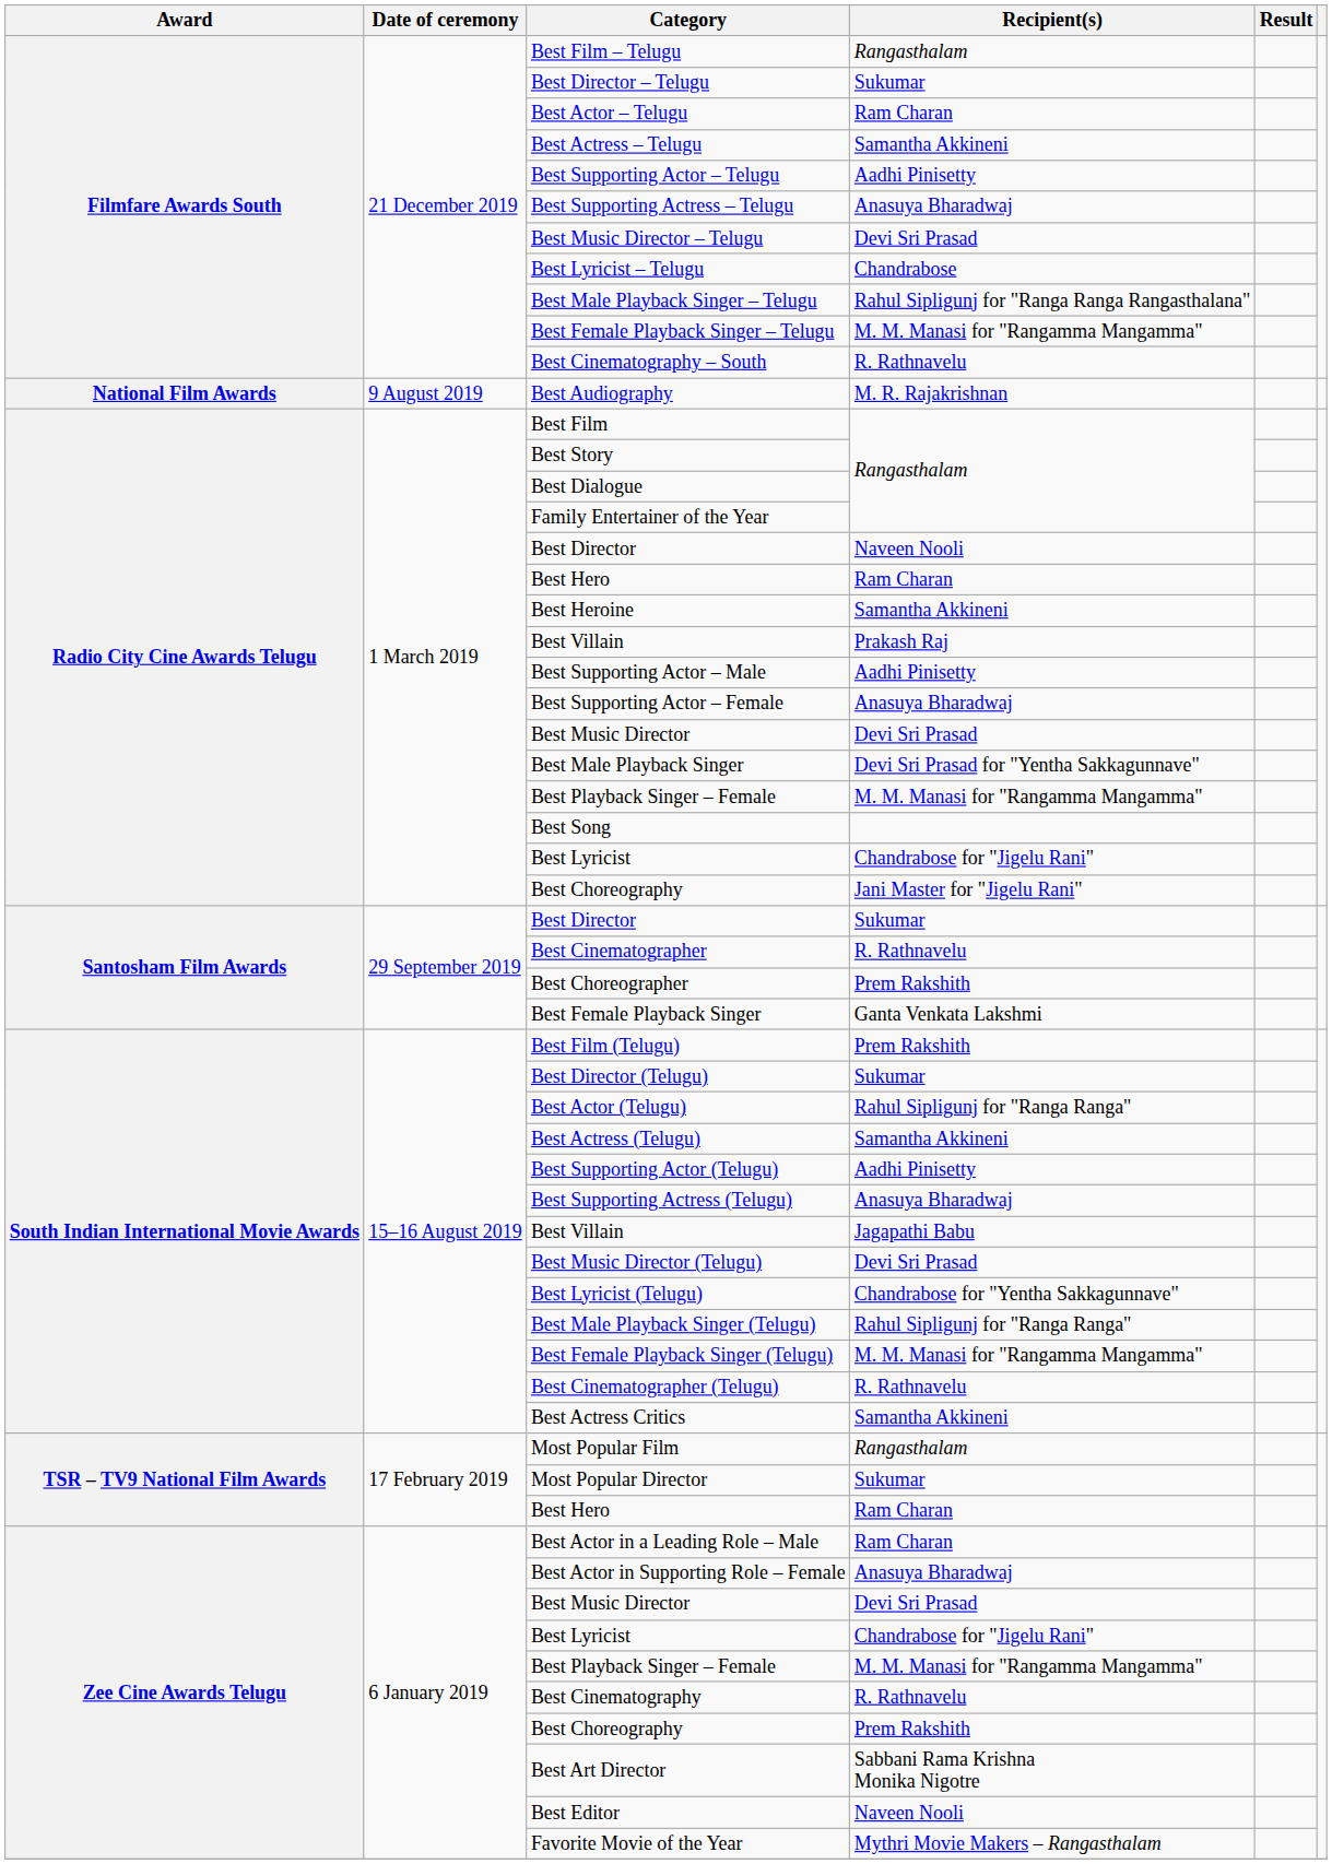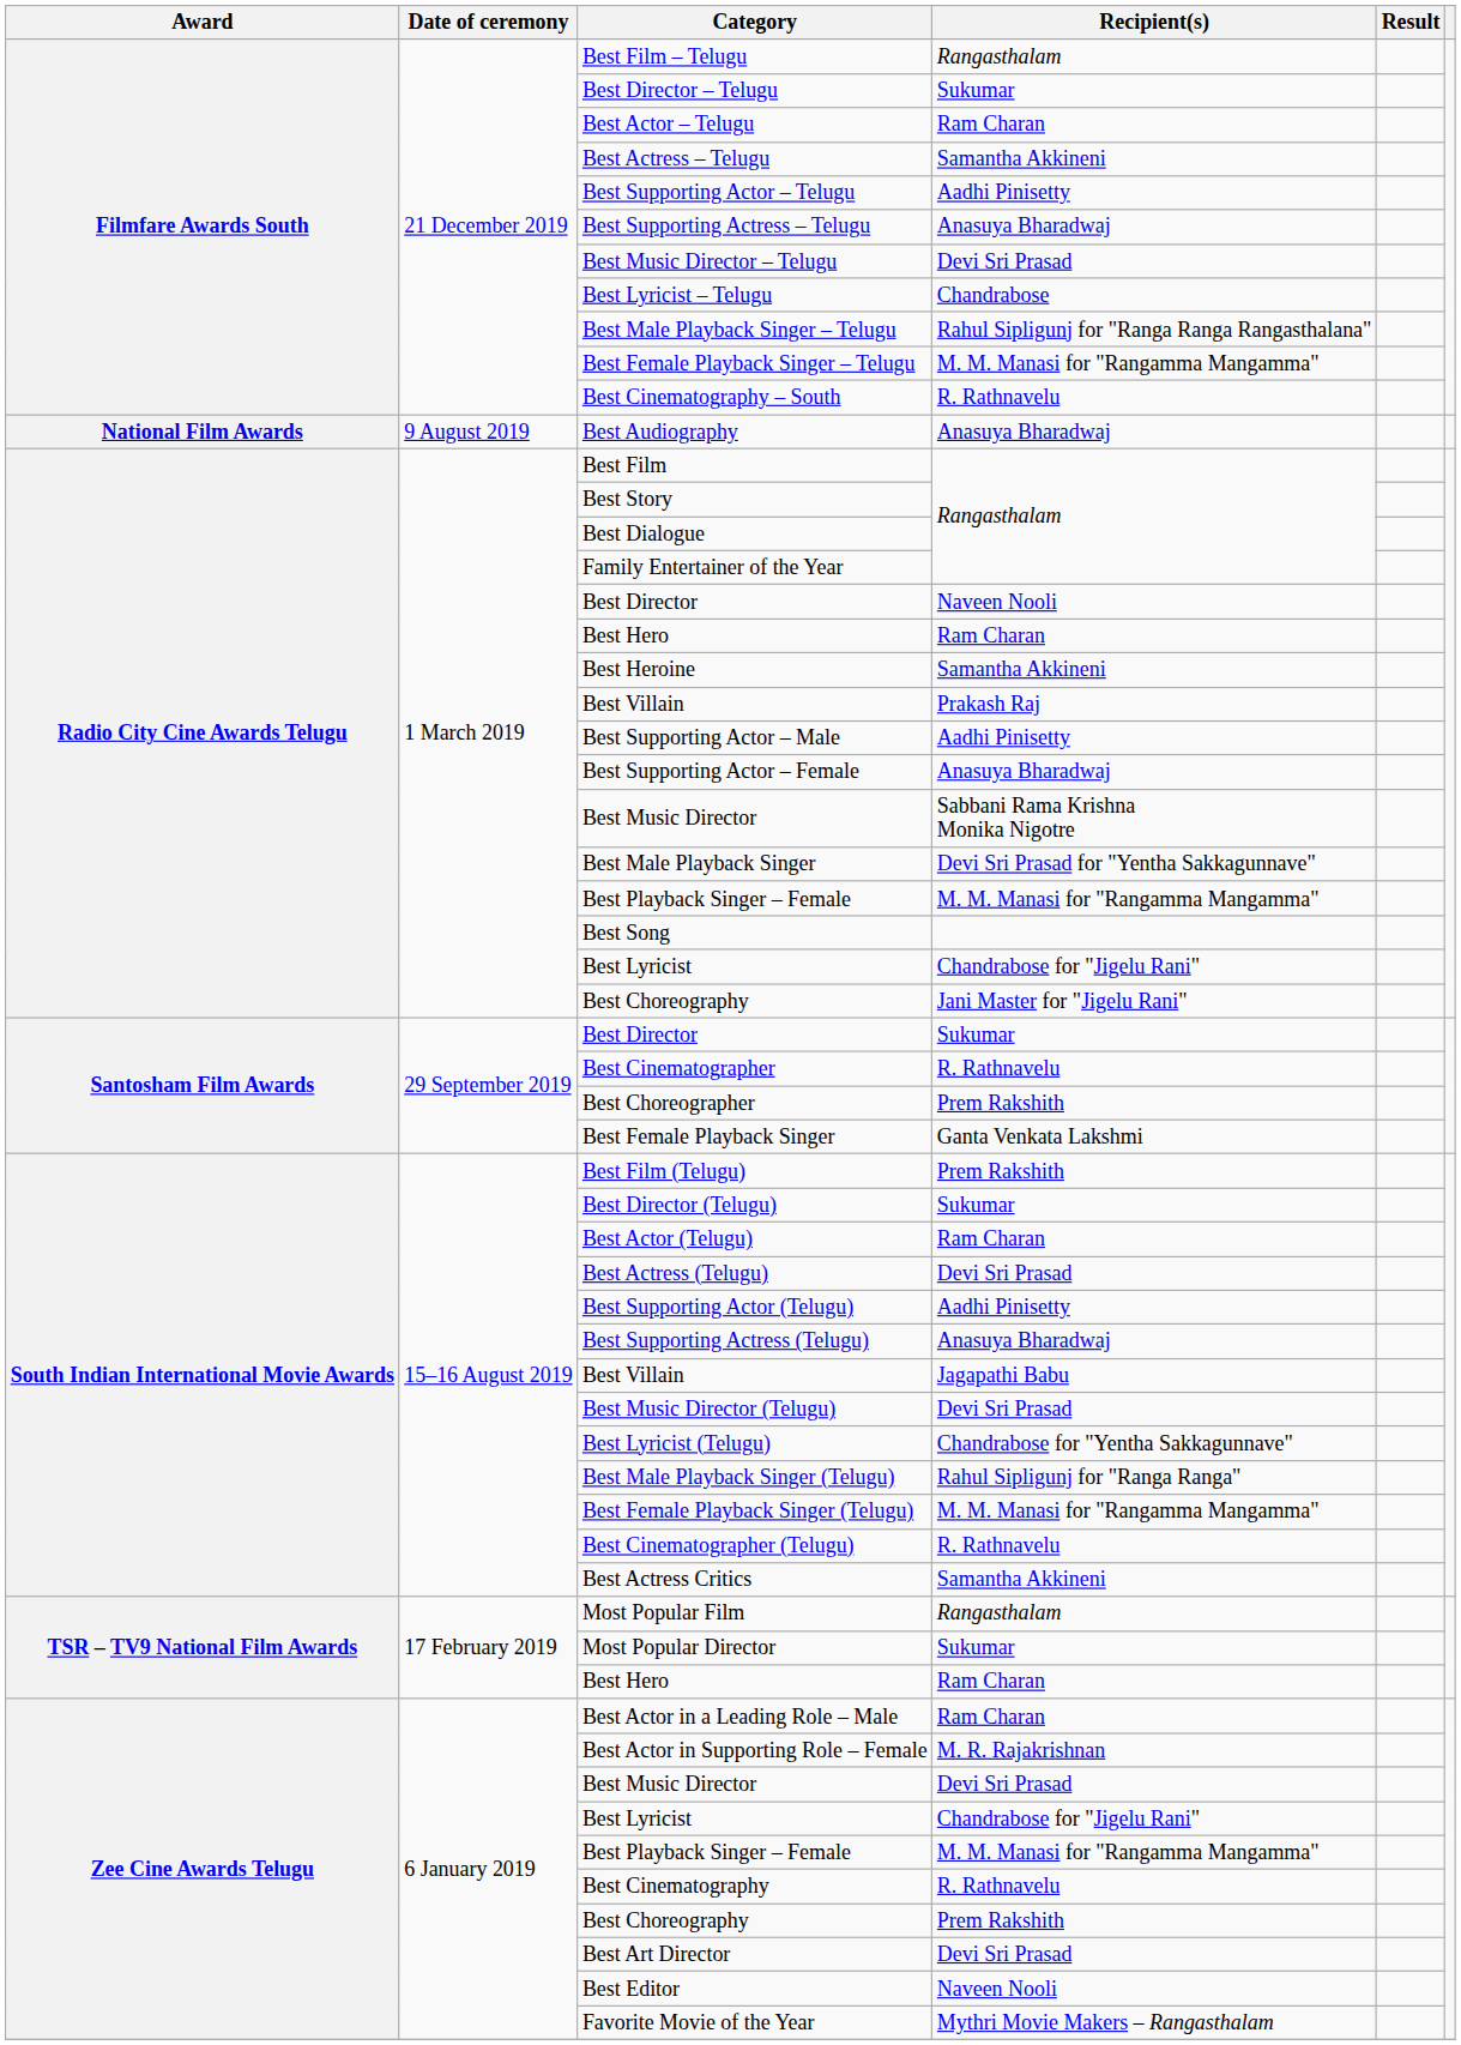 <table class="wikitable plainrowheaders sortable">
 <tr>
 <th scope="col">Award</th>
 <th scope="col">Date of ceremony</th>
 <th scope="col">Category</th>
 <th scope="col">Recipient(s)</th>
 <th scope="col" class="unsortable">Result</th>
 <th scope="col" class="unsortable"></th>
 </tr>
 <tr>
 <th rowspan="11" scope="row"><a href='#'>Filmfare Awards South</a></th>
 <td rowspan="11"><a href='#'>21 December 2019</a></td>
 <td><a href='#'>Best Film – Telugu</a></td>
 <td><em>Rangasthalam</em></td>
 <td></td>
 <td rowspan="11"><br></td>
 </tr>
 <tr>
 <td><a href='#'>Best Director – Telugu</a></td>
 <td><a href='#'>Sukumar</a></td>
 <td></td>
 </tr>
 <tr>
 <td><a href='#'>Best Actor – Telugu</a></td>
 <td><a href='#'>Ram Charan</a></td>
 <td></td>
 </tr>
 <tr>
 <td><a href='#'>Best Actress – Telugu</a></td>
 <td><a href='#'>Samantha Akkineni</a></td>
 <td></td>
 </tr>
 <tr>
 <td><a href='#'>Best Supporting Actor – Telugu</a></td>
 <td><a href='#'>Aadhi Pinisetty</a></td>
 <td></td>
 </tr>
 <tr>
 <td><a href='#'>Best Supporting Actress – Telugu</a></td>
 <td><a href='#'>Anasuya Bharadwaj</a></td>
 <td></td>
 </tr>
 <tr>
 <td><a href='#'>Best Music Director – Telugu</a></td>
 <td><a href='#'>Devi Sri Prasad</a></td>
 <td></td>
 </tr>
 <tr>
 <td><a href='#'>Best Lyricist – Telugu</a></td>
 <td><a href='#'>Chandrabose</a></td>
 <td></td>
 </tr>
 <tr>
 <td><a href='#'>Best Male Playback Singer – Telugu</a></td>
 <td><a href='#'>Rahul Sipligunj</a> for "Ranga Ranga Rangasthalana"</td>
 <td></td>
 </tr>
 <tr>
 <td><a href='#'>Best Female Playback Singer – Telugu</a></td>
 <td><a href='#'>M. M. Manasi</a> for "Rangamma Mangamma"</td>
 <td></td>
 </tr>
 <tr>
 <td><a href='#'>Best Cinematography – South</a></td>
 <td><a href='#'>R. Rathnavelu</a></td>
 <td></td>
 </tr>
 <tr>
 <th scope="row"><a href='#'>National Film Awards</a></th>
 <td><a href='#'>9 August 2019</a></td>
 <td><a href='#'>Best Audiography</a></td>
-<td><a href='#'>M. R. Rajakrishnan</a></td>
+<td><a href='#'>Anasuya Bharadwaj</a></td>
 <td></td>
 <td></td>
 </tr>
 <tr>
 <th rowspan="16" scope="row"><a href='#'>Radio City Cine Awards Telugu</a></th>
 <td rowspan="16">1 March 2019</td>
 <td>Best Film</td>
 <td rowspan="4"><em>Rangasthalam</em></td>
 <td></td>
 <td rowspan="16"><br></td>
 </tr>
 <tr>
 <td>Best Story</td>
 <td></td>
 </tr>
 <tr>
 <td>Best Dialogue</td>
 <td></td>
 </tr>
 <tr>
 <td>Family Entertainer of the Year</td>
 <td></td>
 </tr>
 <tr>
 <td>Best Director</td>
 <td><a href='#'>Naveen Nooli</a></td>
 <td></td>
 </tr>
 <tr>
 <td>Best Hero</td>
 <td><a href='#'>Ram Charan</a></td>
 <td></td>
 </tr>
 <tr>
 <td>Best Heroine</td>
 <td><a href='#'>Samantha Akkineni</a></td>
 <td></td>
 </tr>
 <tr>
 <td>Best Villain</td>
 <td><a href='#'>Prakash Raj</a></td>
 <td></td>
 </tr>
 <tr>
 <td>Best Supporting Actor – Male</td>
 <td><a href='#'>Aadhi Pinisetty</a></td>
 <td></td>
 </tr>
 <tr>
 <td>Best Supporting Actor – Female</td>
 <td><a href='#'>Anasuya Bharadwaj</a></td>
 <td></td>
 </tr>
 <tr>
 <td>Best Music Director</td>
-<td><a href='#'>Devi Sri Prasad</a></td>
+<td>Sabbani Rama Krishna<br>Monika Nigotre</td>
 <td></td>
 </tr>
 <tr>
 <td>Best Male Playback Singer</td>
 <td><a href='#'>Devi Sri Prasad</a> for "Yentha Sakkagunnave"</td>
 <td></td>
 </tr>
 <tr>
 <td>Best Playback Singer – Female</td>
 <td><a href='#'>M. M. Manasi</a> for "Rangamma Mangamma"</td>
 <td></td>
 </tr>
 <tr>
 <td>Best Song</td>
 <td></td>
 <td></td>
 </tr>
 <tr>
 <td>Best Lyricist</td>
 <td><a href='#'>Chandrabose</a> for "<a href='#'>Jigelu Rani</a>"</td>
 <td></td>
 </tr>
 <tr>
 <td>Best Choreography</td>
 <td><a href='#'>Jani Master</a> for "<a href='#'>Jigelu Rani</a>"</td>
 <td></td>
 </tr>
 <tr>
 <th rowspan="4" scope="row"><a href='#'>Santosham Film Awards</a></th>
 <td rowspan="4"><a href='#'>29 September 2019</a></td>
 <td><a href='#'>Best Director</a></td>
 <td><a href='#'>Sukumar</a></td>
 <td></td>
 <td rowspan="4"></td>
 </tr>
 <tr>
 <td><a href='#'>Best Cinematographer</a></td>
 <td><a href='#'>R. Rathnavelu</a></td>
 <td></td>
 </tr>
 <tr>
 <td>Best Choreographer</td>
 <td><a href='#'>Prem Rakshith</a></td>
 <td></td>
 </tr>
 <tr>
 <td>Best Female Playback Singer</td>
 <td>Ganta Venkata Lakshmi</td>
 <td></td>
 </tr>
 <tr>
 <th rowspan="13" scope="row"><a href='#'>South Indian International Movie Awards</a></th>
 <td rowspan="13"><a href='#'>15–16 August 2019</a></td>
 <td><a href='#'>Best Film (Telugu)</a></td>
 <td><a href='#'>Prem Rakshith</a></td>
 <td></td>
 <td rowspan="13"><br></td>
 </tr>
 <tr>
 <td><a href='#'>Best Director (Telugu)</a></td>
 <td><a href='#'>Sukumar</a></td>
 <td></td>
 </tr>
 <tr>
 <td><a href='#'>Best Actor (Telugu)</a></td>
-<td><a href='#'>Rahul Sipligunj</a> for "Ranga Ranga"</td>
+<td><a href='#'>Ram Charan</a></td>
 <td></td>
 </tr>
 <tr>
 <td><a href='#'>Best Actress (Telugu)</a></td>
-<td><a href='#'>Samantha Akkineni</a></td>
+<td><a href='#'>Devi Sri Prasad</a></td>
 <td></td>
 </tr>
 <tr>
 <td><a href='#'>Best Supporting Actor (Telugu)</a></td>
 <td><a href='#'>Aadhi Pinisetty</a></td>
 <td></td>
 </tr>
 <tr>
 <td><a href='#'>Best Supporting Actress (Telugu)</a></td>
 <td><a href='#'>Anasuya Bharadwaj</a></td>
 <td></td>
 </tr>
 <tr>
 <td>Best Villain</td>
 <td><a href='#'>Jagapathi Babu</a></td>
 <td></td>
 </tr>
 <tr>
 <td><a href='#'>Best Music Director (Telugu)</a></td>
 <td><a href='#'>Devi Sri Prasad</a></td>
 <td></td>
 </tr>
 <tr>
 <td><a href='#'>Best Lyricist (Telugu)</a></td>
 <td><a href='#'>Chandrabose</a> for "Yentha Sakkagunnave"</td>
 <td></td>
 </tr>
 <tr>
 <td><a href='#'>Best Male Playback Singer (Telugu)</a></td>
 <td><a href='#'>Rahul Sipligunj</a> for "Ranga Ranga"</td>
 <td></td>
 </tr>
 <tr>
 <td><a href='#'>Best Female Playback Singer (Telugu)</a></td>
 <td><a href='#'>M. M. Manasi</a> for "Rangamma Mangamma"</td>
 <td></td>
 </tr>
 <tr>
 <td><a href='#'>Best Cinematographer (Telugu)</a></td>
 <td><a href='#'>R. Rathnavelu</a></td>
 <td></td>
 </tr>
 <tr>
 <td>Best Actress Critics</td>
 <td><a href='#'>Samantha Akkineni</a></td>
 <td></td>
 </tr>
 <tr>
 <th rowspan="3" scope="row"><a href='#'>TSR</a> – <a href='#'>TV9 National Film Awards</a></th>
 <td rowspan="3">17 February 2019</td>
 <td>Most Popular Film</td>
 <td><em>Rangasthalam</em></td>
 <td></td>
 <td rowspan="3"></td>
 </tr>
 <tr>
 <td>Most Popular Director</td>
 <td><a href='#'>Sukumar</a></td>
 <td></td>
 </tr>
 <tr>
 <td>Best Hero</td>
 <td><a href='#'>Ram Charan</a></td>
 <td></td>
 </tr>
 <tr>
 <th rowspan="10" scope="row"><a href='#'>Zee Cine Awards Telugu</a></th>
 <td rowspan="10">6 January 2019</td>
 <td>Best Actor in a Leading Role – Male</td>
 <td><a href='#'>Ram Charan</a></td>
 <td></td>
 <td rowspan="10"></td>
 </tr>
 <tr>
 <td>Best Actor in Supporting Role – Female</td>
-<td><a href='#'>Anasuya Bharadwaj</a></td>
+<td><a href='#'>M. R. Rajakrishnan</a></td>
 <td></td>
 </tr>
 <tr>
 <td>Best Music Director</td>
 <td><a href='#'>Devi Sri Prasad</a></td>
 <td></td>
 </tr>
 <tr>
 <td>Best Lyricist</td>
 <td><a href='#'>Chandrabose</a> for "<a href='#'>Jigelu Rani</a>"</td>
 <td></td>
 </tr>
 <tr>
 <td>Best Playback Singer – Female</td>
 <td><a href='#'>M. M. Manasi</a> for "Rangamma Mangamma"</td>
 <td></td>
 </tr>
 <tr>
 <td>Best Cinematography</td>
 <td><a href='#'>R. Rathnavelu</a></td>
 <td></td>
 </tr>
 <tr>
 <td>Best Choreography</td>
 <td><a href='#'>Prem Rakshith</a></td>
 <td></td>
 </tr>
 <tr>
 <td>Best Art Director</td>
-<td>Sabbani Rama Krishna<br>Monika Nigotre</td>
+<td><a href='#'>Devi Sri Prasad</a></td>
 <td></td>
 </tr>
 <tr>
 <td>Best Editor</td>
 <td><a href='#'>Naveen Nooli</a></td>
 <td></td>
 </tr>
 <tr>
 <td>Favorite Movie of the Year</td>
 <td><a href='#'>Mythri Movie Makers</a> – <em>Rangasthalam</em></td>
 <td></td>
 </tr>
 <tr>
 </tr>
 </table>
